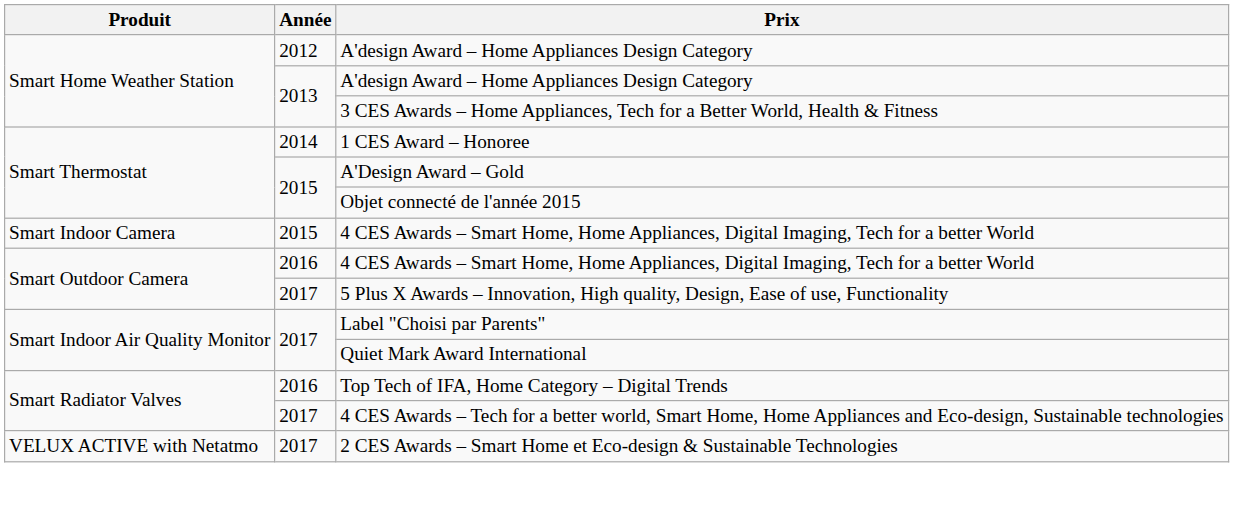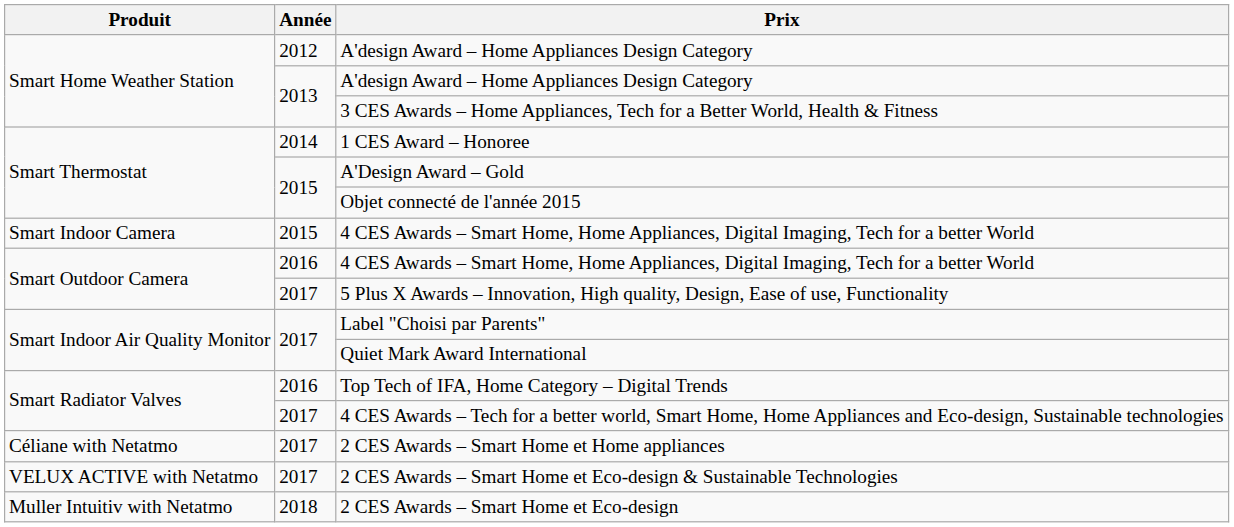 <table class="wikitable">
 <tr>
 <th>Produit</th>
 <th>Année</th>
 <th>Prix</th>
 </tr>
 <tr>
 <td rowspan="3">Smart Home Weather Station</td>
 <td>2012</td>
 <td>A'design Award –  Home Appliances Design Category</td>
 </tr>
 <tr>
 <td rowspan="2">2013</td>
 <td>A'design Award – Home Appliances Design Category</td>
 </tr>
 <tr>
 <td>3 CES Awards – Home Appliances, Tech for a Better World, Health & Fitness</td>
 </tr>
 <tr>
 <td rowspan="3">Smart Thermostat</td>
 <td>2014</td>
 <td>1 CES Award –  Honoree</td>
 </tr>
 <tr>
 <td rowspan="2">2015</td>
 <td>A'Design Award – Gold</td>
 </tr>
 <tr>
 <td>Objet connecté de l'année 2015</td>
 </tr>
 <tr>
 <td>Smart Indoor Camera</td>
 <td>2015</td>
 <td>4 CES Awards – Smart Home, Home Appliances, Digital Imaging, Tech for a better World</td>
 </tr>
 <tr>
 <td rowspan="2">Smart Outdoor Camera</td>
 <td>2016</td>
 <td>4 CES Awards – Smart Home, Home Appliances, Digital Imaging, Tech for a better World</td>
 </tr>
 <tr>
 <td>2017</td>
 <td>5 Plus X Awards  – Innovation, High quality, Design, Ease of use, Functionality</td>
 </tr>
 <tr>
 <td rowspan="2">Smart Indoor Air Quality Monitor</td>
 <td rowspan="2">2017</td>
 <td>Label "Choisi par Parents"</td>
 </tr>
 <tr>
 <td>Quiet Mark Award International</td>
 </tr>
 <tr>
 <td rowspan="2">Smart Radiator Valves</td>
 <td>2016</td>
 <td>Top Tech of IFA, Home Category – Digital Trends</td>
 </tr>
 <tr>
 <td>2017</td>
 <td>4 CES Awards – Tech for a better world, Smart Home, Home Appliances and Eco-design, Sustainable technologies</td>
 </tr>
 <tr>
+<td>Céliane with Netatmo</td>
+<td>2017</td>
+<td>2 CES Awards – Smart Home et Home appliances</td>
+</tr>
+<tr>
 <td>VELUX ACTIVE with Netatmo</td>
 <td>2017</td>
 <td>2 CES Awards – Smart Home et Eco-design & Sustainable Technologies</td>
 </tr>
+<tr>
+<td>Muller Intuitiv with Netatmo</td>
+<td>2018</td>
+<td>2 CES Awards – Smart Home et Eco-design</td>
+</tr>
 </table>
